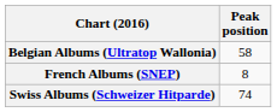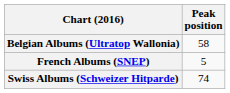 <table class="wikitable sortable plainrowheaders" style="text-align:center">
 <tr>
 <th scope="col">Chart (2016)</th>
 <th scope="col">Peak<br> position</th>
 </tr>
 <tr>
 <th scope="row">Belgian Albums (<a href='#'>Ultratop</a> Wallonia)</th>
 <td>58</td>
 </tr>
 <tr>
 <th scope="row">French Albums (<a href='#'>SNEP</a>)</th>
-<td>8</td>
+<td>5</td>
 </tr>
 <tr>
 <th scope="row">Swiss Albums (<a href='#'>Schweizer Hitparde</a>)</th>
 <td>74</td>
 </tr>
 </table>
